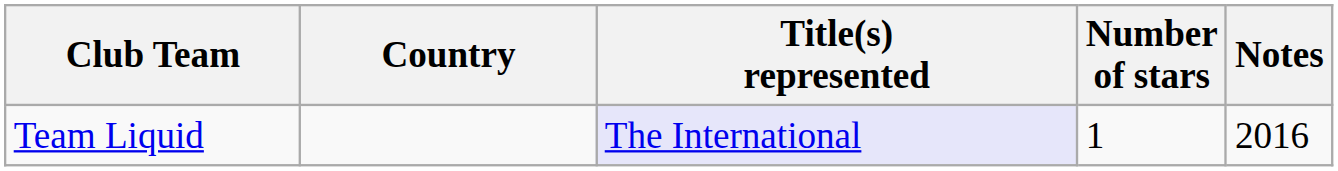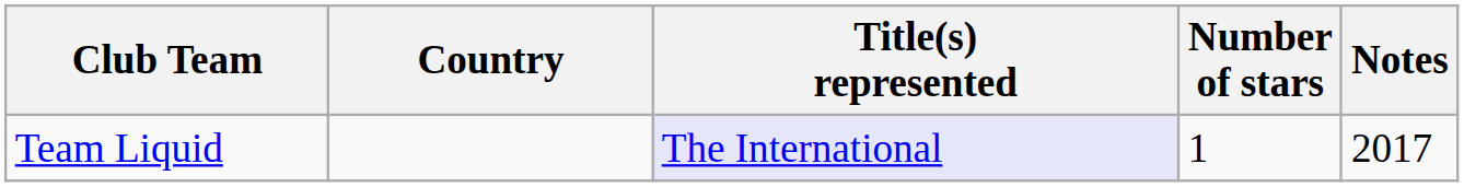 <table class="wikitable sortable">
 <tr>
 <th width=120>Club Team</th>
 <th width=120>Country</th>
 <th width=200>Title(s)<br>represented</th>
 <th>Number<br>of stars</th>
 <th class="unsortable">Notes</th>
 </tr>
 <tr>
 <td><a href='#'>Team Liquid</a></td>
 <td></td>
 <td style="background: lavender;"><a href='#'>The International</a></td>
 <td>1</td>
-<td>2016</td>
+<td>2017</td>
 </tr>
 </table>
